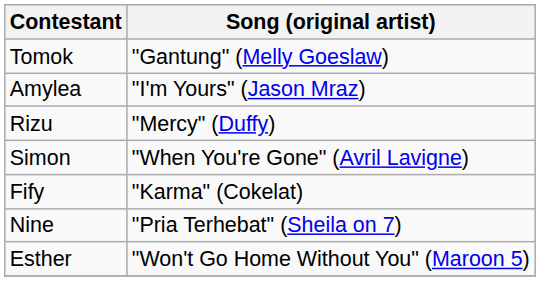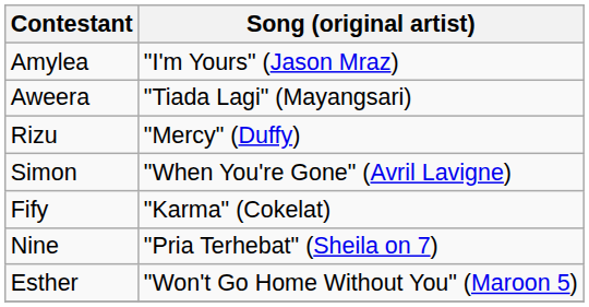 <table class="wikitable" style="font-size:90%;">
 <tr>
 <th>Contestant</th>
 <th>Song (original artist)</th>
 </tr>
 <tr>
-<td>Tomok</td>
-<td>"Gantung" (<a href='#'>Melly Goeslaw</a>)</td>
+<td>Amylea</td>
+<td>"I'm Yours" (<a href='#'>Jason Mraz</a>)</td>
 </tr>
 <tr>
-<td>Amylea</td>
-<td>"I'm Yours" (<a href='#'>Jason Mraz</a>)</td>
+<td>Aweera</td>
+<td>"Tiada Lagi" (Mayangsari)</td>
 </tr>
 <tr>
 <td>Rizu</td>
 <td>"Mercy" (<a href='#'>Duffy</a>)</td>
 </tr>
 <tr>
 <td>Simon</td>
 <td>"When You're Gone" (<a href='#'>Avril Lavigne</a>)</td>
 </tr>
 <tr>
 <td>Fify</td>
 <td>"Karma" (Cokelat)</td>
 </tr>
 <tr>
 <td>Nine</td>
 <td>"Pria Terhebat" (<a href='#'>Sheila on 7</a>)</td>
 </tr>
 <tr>
 <td>Esther</td>
 <td>"Won't Go Home Without You" (<a href='#'>Maroon 5</a>)</td>
 </tr>
 <tr>
 </tr>
 </table>
